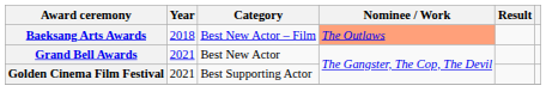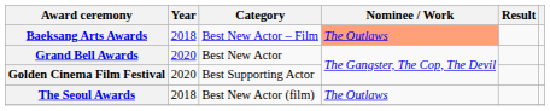 <table class="wikitable plainrowheaders sortable">
 <tr>
 <th scope="col">Award ceremony</th>
 <th scope="col">Year</th>
 <th scope="col">Category</th>
 <th scope="col">Nominee / Work</th>
 <th scope="col">Result</th>
 <th scope="col" class="unsortable"></th>
 </tr>
 <tr>
 <th scope="row"  rowspan="1"><a href='#'>Baeksang Arts Awards</a></th>
 <td style="text-align:center" rowspan="1"><a href='#'>2018</a></td>
 <td><a href='#'>Best New Actor – Film</a></td>
 <td rowspan="1" style="background: lightsalmon;"><a href='#'><em>The Outlaws</em></a></td>
 <td></td>
 <td style="text-align:center"></td>
 </tr>
 <tr>
 <th scope="row"><a href='#'>Grand Bell Awards</a></th>
-<td style="text-align:center"><a href='#'>2021</a></td>
+<td style="text-align:center"><a href='#'>2020</a></td>
 <td>Best New Actor</td>
 <td rowspan="2"><em><a href='#'>The Gangster, The Cop, The Devil</a></em></td>
 <td></td>
 <td></td>
 </tr>
 <tr>
 <th scope="row">Golden Cinema Film Festival</th>
-<td style="text-align:center">2021</td>
+<td style="text-align:center">2020</td>
 <td>Best Supporting Actor</td>
 <td></td>
 <td style="text-align:center"></td>
 </tr>
 <tr>
+<th scope="row"><a href='#'>The Seoul Awards</a></th>
+<td style="text-align:center">2018</td>
+<td>Best New Actor (film)</td>
+<td rowspan="1"><a href='#'><em>The Outlaws</em></a></td>
+<td></td>
+<td></td>
+</tr>
+<tr>
 </tr>
 </table>
